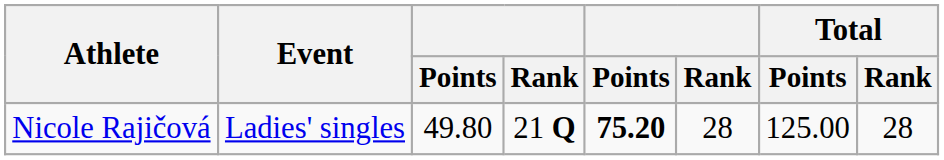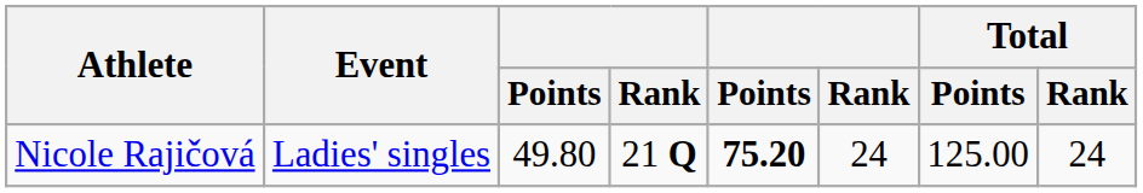 <table class="wikitable" style="font-size:90%">
 <tr>
 <th rowspan="2">Athlete</th>
 <th rowspan="2">Event</th>
 <th colspan="2"></th>
 <th colspan="2"></th>
 <th colspan="2">Total</th>
 </tr>
 <tr style="font-size:95%">
 <th>Points</th>
 <th>Rank</th>
 <th>Points</th>
 <th>Rank</th>
 <th>Points</th>
 <th>Rank</th>
 </tr>
 <tr align=center>
 <td align=left><a href='#'>Nicole Rajičová</a></td>
 <td align=left><a href='#'>Ladies' singles</a></td>
 <td>49.80</td>
 <td>21 <strong>Q</strong></td>
 <td><strong>75.20</strong></td>
-<td>28</td>
+<td>24</td>
 <td>125.00</td>
-<td>28</td>
+<td>24</td>
 </tr>
 </table>
